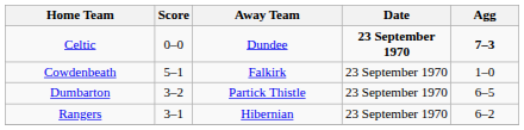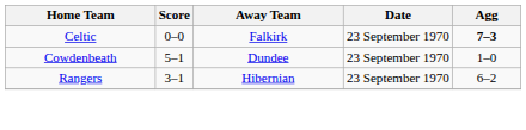 <table class="wikitable" style="text-align:center;">
 <tr>
 <th width=175>Home Team</th>
 <th width=20>Score</th>
 <th width=175>Away Team</th>
 <th width= 125>Date</th>
 <th width= 75>Agg</th>
 </tr>
 <tr>
 <td><a href='#'>Celtic</a></td>
 <td>0–0</td>
-<td><a href='#'>Dundee</a></td>
-<td><strong>23 September 1970</strong></td>
+<td><a href='#'>Falkirk</a></td>
+<td>23 September 1970</td>
 <td><strong>7–3</strong></td>
 </tr>
 <tr>
 <td><a href='#'>Cowdenbeath</a></td>
 <td>5–1</td>
-<td><a href='#'>Falkirk</a></td>
+<td><a href='#'>Dundee</a></td>
 <td>23 September 1970</td>
 <td>1–0</td>
-</tr>
-<tr>
-<td><a href='#'>Dumbarton</a></td>
-<td>3–2</td>
-<td><a href='#'>Partick Thistle</a></td>
-<td>23 September 1970</td>
-<td>6–5</td>
 </tr>
 <tr>
 <td><a href='#'>Rangers</a></td>
 <td>3–1</td>
 <td><a href='#'>Hibernian</a></td>
 <td>23 September 1970</td>
 <td>6–2</td>
 </tr>
 <tr>
 </tr>
 </table>
